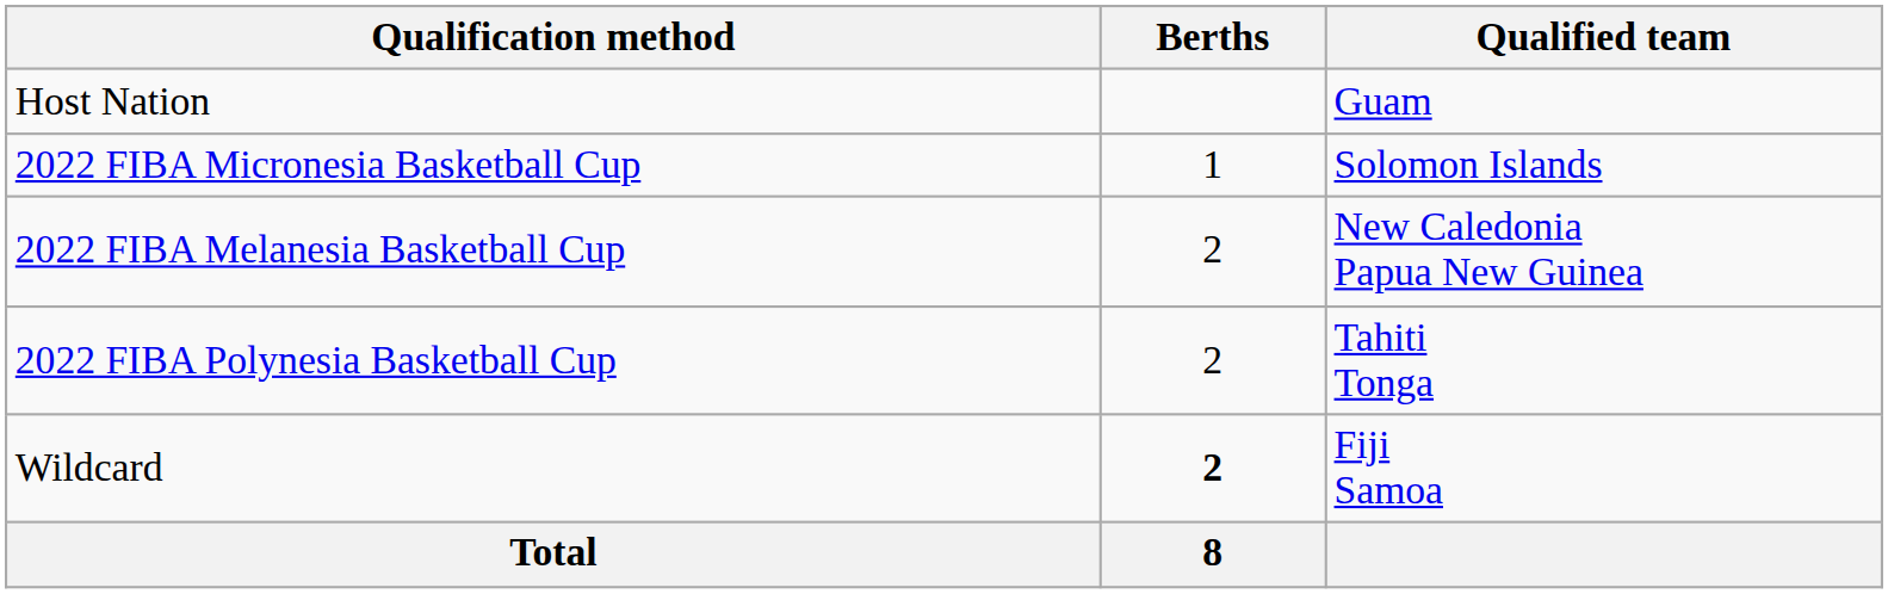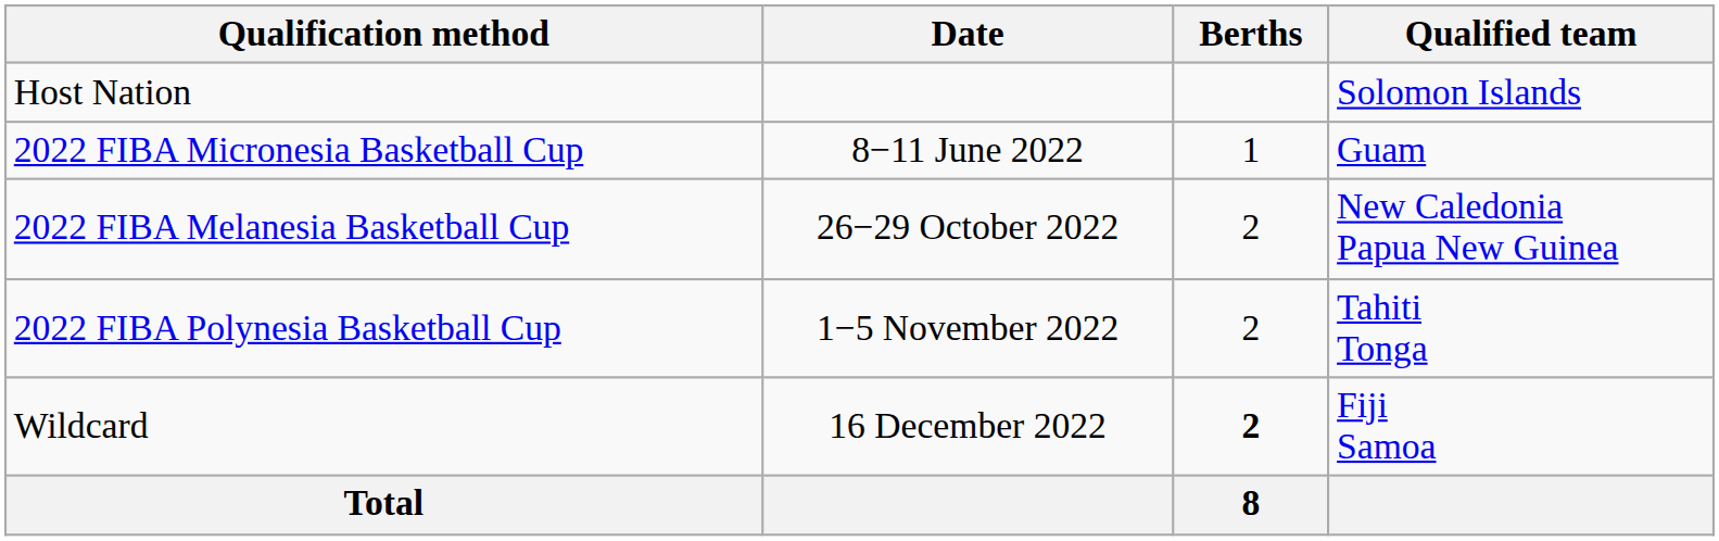 <table class="wikitable" width=750>
 <tr>
 <th>Qualification method</th>
+<th>Date</th>
 <th>Berths</th>
 <th>Qualified team</th>
 </tr>
 <tr>
 <td>Host Nation</td>
 <td></td>
+<td></td>
+<td> <a href='#'>Solomon Islands</a></td>
+</tr>
+<tr>
+<td><a href='#'>2022 FIBA Micronesia Basketball Cup</a></td>
+<td align=center>8−11 June 2022</td>
+<td align=center>1</td>
 <td> <a href='#'>Guam</a></td>
 </tr>
 <tr>
-<td><a href='#'>2022 FIBA Micronesia Basketball Cup</a></td>
-<td align=center>1</td>
-<td> <a href='#'>Solomon Islands</a></td>
-</tr>
-<tr>
 <td><a href='#'>2022 FIBA Melanesia Basketball Cup</a></td>
+<td align=center>26−29 October 2022</td>
 <td align=center>2</td>
 <td> <a href='#'>New Caledonia</a><br> <a href='#'>Papua New Guinea</a></td>
 </tr>
 <tr>
 <td><a href='#'>2022 FIBA Polynesia Basketball Cup</a></td>
+<td align=center>1−5 November 2022</td>
 <td align=center>2</td>
 <td> <a href='#'>Tahiti</a><br> <a href='#'>Tonga</a></td>
 </tr>
 <tr>
 <td>Wildcard</td>
+<td align=center>16 December 2022</td>
 <td align=center><strong>2</strong></td>
 <td> <a href='#'>Fiji</a><br> <a href='#'>Samoa</a></td>
 </tr>
 <tr>
 <th>Total</th>
+<th></th>
 <th>8</th>
 <th></th>
 </tr>
 </table>
